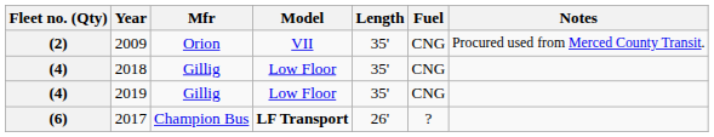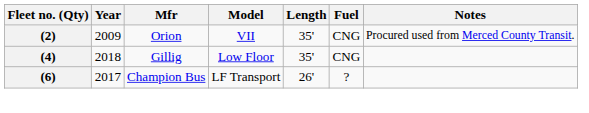 <table class="wikitable sortable" style="font-size:100%;text-align:center;">
 <tr>
 <th>Fleet no. (Qty)</th>
 <th>Year</th>
 <th>Mfr</th>
 <th>Model</th>
 <th>Length</th>
 <th>Fuel</th>
 <th class="unsortable">Notes</th>
 </tr>
 <tr>
 <th>(2)</th>
 <td>2009</td>
 <td><a href='#'>Orion</a></td>
 <td><a href='#'>VII</a></td>
 <td>35'</td>
 <td>CNG</td>
 <td style="font-size:90%;text-align:left;">Procured used from <a href='#'>Merced County Transit</a>.</td>
 </tr>
 <tr>
 <th>(4)</th>
 <td>2018</td>
 <td><a href='#'>Gillig</a></td>
 <td><a href='#'>Low Floor</a></td>
 <td>35'</td>
 <td>CNG</td>
 <td style="font-size:90%;text-align:left;"></td>
 </tr>
 <tr>
-<th>(4)</th>
-<td>2019</td>
-<td><a href='#'>Gillig</a></td>
-<td><a href='#'>Low Floor</a></td>
-<td>35'</td>
-<td>CNG</td>
-<td style="font-size:90%;text-align:left;"></td>
-</tr>
-<tr>
 <th>(6)</th>
 <td>2017</td>
 <td><a href='#'>Champion Bus</a></td>
-<td><strong>LF Transport</strong></td>
+<td>LF Transport</td>
 <td>26'</td>
 <td>?</td>
 <td style="font-size:90%;text-align:left;"></td>
 </tr>
 </table>
